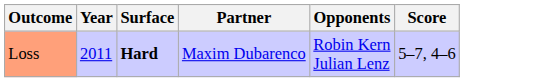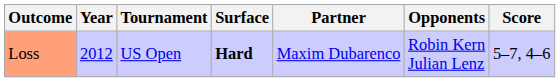 <table class="sortable wikitable" style="font-size:97%;">
 <tr>
 <th>Outcome</th>
 <th>Year</th>
+<th>Tournament</th>
 <th>Surface</th>
 <th>Partner</th>
 <th>Opponents</th>
 <th>Score</th>
 </tr>
 <tr bgcolor="#CCCCFF">
 <td bgcolor="#FFA07A">Loss</td>
-<td><a href='#'>2011</a></td>
+<td><a href='#'>2012</a></td>
+<td><a href='#'>US Open</a></td>
 <td><strong>Hard</strong></td>
 <td> <a href='#'>Maxim Dubarenco</a></td>
 <td> <a href='#'>Robin Kern</a> <br>  <a href='#'>Julian Lenz</a></td>
 <td>5–7, 4–6</td>
 </tr>
 </table>
